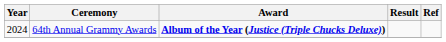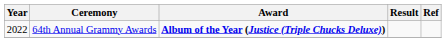 <table class="wikitable">
 <tr style="background:#ccc; text-align:center;">
 <th scope="col">Year</th>
 <th scope="col">Ceremony</th>
 <th scope="col">Award</th>
 <th scope="col">Result</th>
 <th>Ref</th>
 </tr>
 <tr>
-<td>2024</td>
+<td>2022</td>
 <td><a href='#'>64th Annual Grammy Awards</a></td>
 <td><strong><a href='#'>Album of the Year</a> (<em><a href='#'>Justice (Triple Chucks Deluxe)</a></em>)</strong></td>
 <td></td>
 <td style="text-align:center;"></td>
 </tr>
 <tr>
 </tr>
 </table>
